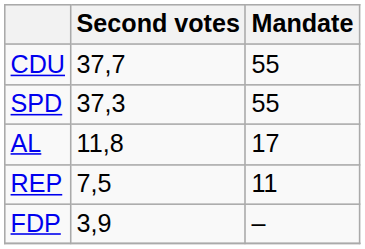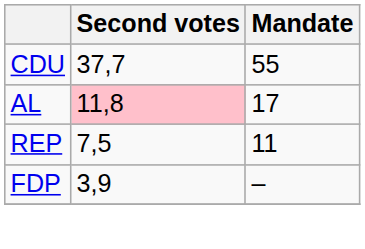 <table class="wikitable float-right">
 <tr class="hintergrundfarbe5" style="text-align:center">
 <th></th>
 <th>Second votes</th>
 <th>Mandate</th>
 </tr>
 <tr>
 <td><a href='#'>CDU</a></td>
 <td>37,7</td>
 <td>55</td>
 </tr>
 <tr>
-<td><a href='#'>SPD</a></td>
-<td>37,3</td>
-<td>55</td>
-</tr>
-<tr>
 <td><a href='#'>AL</a></td>
-<td>11,8</td>
+<td style="background: pink;">11,8</td>
 <td>17</td>
 </tr>
 <tr>
 <td><a href='#'>REP</a></td>
 <td>7,5</td>
 <td>11</td>
 </tr>
 <tr>
 <td><a href='#'>FDP</a></td>
 <td>3,9</td>
 <td>–</td>
 </tr>
 <tr>
 </tr>
 </table>
